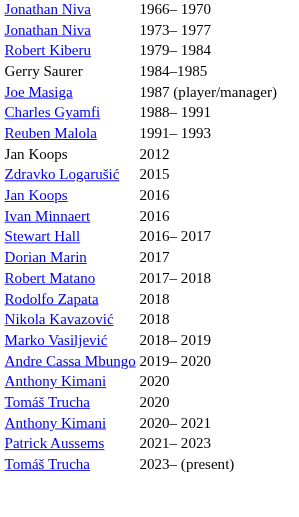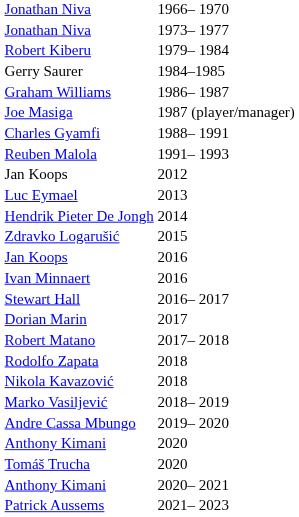 <table>
 <tr>
 <td></td>
 <td><a href='#'>Jonathan Niva</a></td>
 <td>1966– 1970</td>
 </tr>
 <tr>
 <td></td>
 <td><a href='#'>Jonathan Niva</a></td>
 <td>1973– 1977</td>
 </tr>
 <tr>
 <td></td>
 <td><a href='#'>Robert Kiberu</a></td>
 <td>1979– 1984</td>
 </tr>
 <tr>
 <td></td>
 <td>Gerry Saurer</td>
 <td>1984–1985</td>
 </tr>
 <tr>
 <td></td>
+<td><a href='#'>Graham Williams</a></td>
+<td>1986– 1987</td>
+</tr>
+<tr>
+<td></td>
 <td><a href='#'>Joe Masiga</a></td>
 <td>1987 (player/manager)</td>
 </tr>
 <tr>
 <td></td>
 <td><a href='#'>Charles Gyamfi</a></td>
 <td>1988– 1991</td>
 </tr>
 <tr>
 <td></td>
 <td><a href='#'>Reuben Malola</a></td>
 <td>1991– 1993</td>
 </tr>
 <tr>
 <td></td>
 <td>Jan Koops</td>
 <td>2012</td>
+</tr>
+<tr>
+<td></td>
+<td><a href='#'>Luc Eymael</a></td>
+<td>2013</td>
+</tr>
+<tr>
+<td></td>
+<td><a href='#'>Hendrik Pieter De Jongh</a></td>
+<td>2014</td>
 </tr>
 <tr>
 <td></td>
 <td><a href='#'>Zdravko Logarušić</a></td>
 <td>2015</td>
 </tr>
 <tr>
 <td></td>
 <td><a href='#'>Jan Koops</a></td>
 <td>2016</td>
 </tr>
 <tr>
 <td></td>
 <td><a href='#'>Ivan Minnaert</a></td>
 <td>2016</td>
 </tr>
 <tr>
 <td></td>
 <td><a href='#'>Stewart Hall</a></td>
 <td>2016– 2017</td>
 </tr>
 <tr>
 <td></td>
 <td><a href='#'>Dorian Marin</a></td>
 <td>2017</td>
 </tr>
 <tr>
 <td></td>
 <td><a href='#'>Robert Matano</a></td>
 <td>2017– 2018</td>
 </tr>
 <tr>
 <td></td>
 <td><a href='#'>Rodolfo Zapata</a></td>
 <td>2018</td>
 </tr>
 <tr>
 <td></td>
 <td><a href='#'>Nikola Kavazović</a></td>
 <td>2018</td>
 </tr>
 <tr>
 <td></td>
 <td><a href='#'>Marko Vasiljević</a></td>
 <td>2018– 2019</td>
 </tr>
 <tr>
 <td></td>
 <td><a href='#'>Andre Cassa Mbungo</a></td>
 <td>2019– 2020</td>
 </tr>
 <tr>
 <td></td>
 <td><a href='#'>Anthony Kimani</a></td>
 <td>2020</td>
 </tr>
 <tr>
 <td></td>
 <td><a href='#'>Tomáš Trucha</a></td>
 <td>2020</td>
 </tr>
 <tr>
 <td></td>
 <td><a href='#'>Anthony Kimani</a></td>
 <td>2020– 2021</td>
 </tr>
 <tr>
 <td></td>
 <td><a href='#'>Patrick Aussems</a></td>
 <td>2021– 2023</td>
 </tr>
-<tr>
-<td></td>
-<td><a href='#'>Tomáš Trucha</a></td>
-<td>2023– (present)</td>
-</tr>
 </table>
